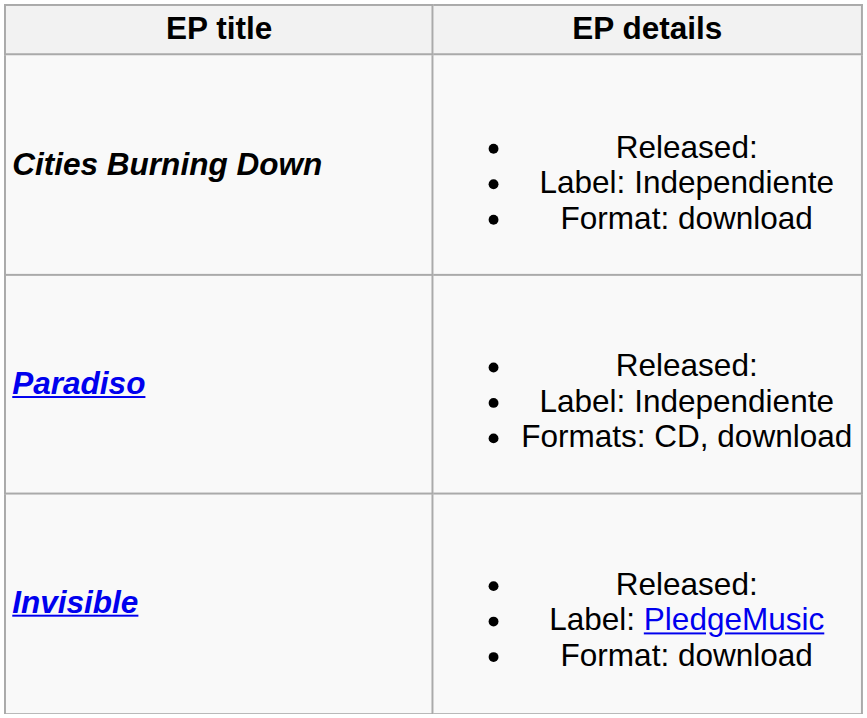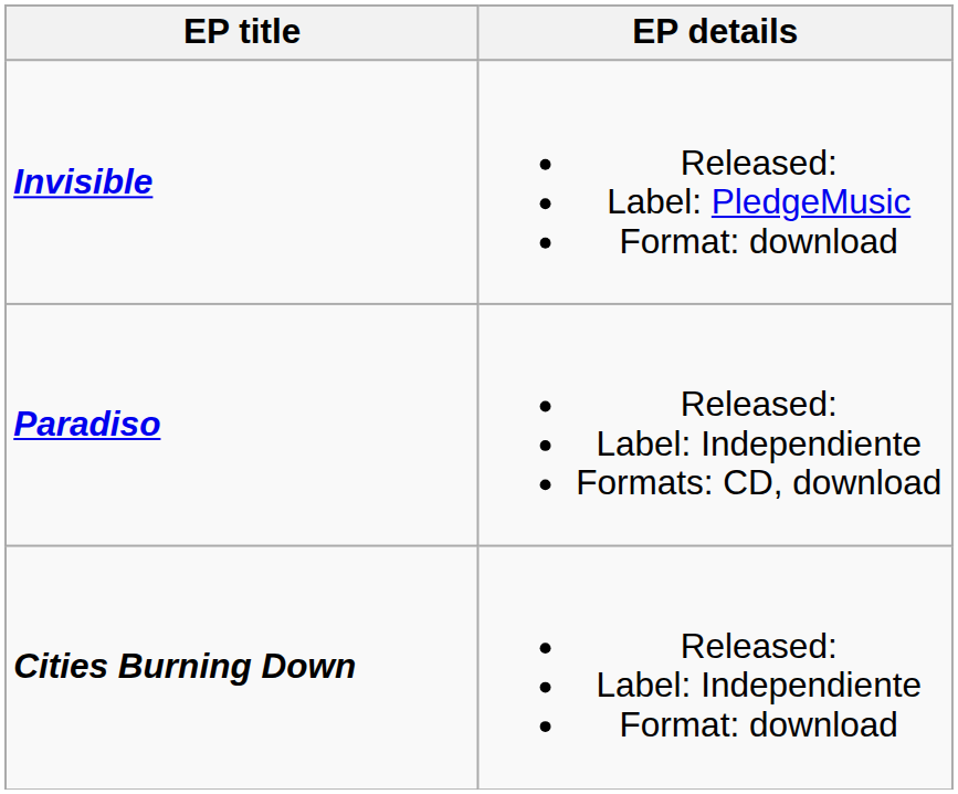 <table class="wikitable" style="text-align:center;">
 <tr>
 <th width="210">EP title</th>
 <th width="210">EP details</th>
 </tr>
 <tr>
-<td align="left"><strong><em>Cities Burning Down</em></strong></td>
-<td><br><ul><li>Released: </li><li>Label: Independiente</li><li>Format: download</li></ul></td>
+<td align="left"><strong><em><a href='#'>Invisible</a></em></strong></td>
+<td><br><ul><li>Released: </li><li>Label: <a href='#'>PledgeMusic</a></li><li>Format: download</li></ul></td>
 </tr>
 <tr>
 <td align="left"><strong><em><a href='#'>Paradiso</a></em></strong></td>
 <td><br><ul><li>Released: </li><li>Label: Independiente</li><li>Formats: CD, download</li></ul></td>
 </tr>
 <tr>
-<td align="left"><strong><em><a href='#'>Invisible</a></em></strong></td>
-<td><br><ul><li>Released: </li><li>Label: <a href='#'>PledgeMusic</a></li><li>Format: download</li></ul></td>
+<td align="left"><strong><em>Cities Burning Down</em></strong></td>
+<td><br><ul><li>Released: </li><li>Label: Independiente</li><li>Format: download</li></ul></td>
 </tr>
 </table>
